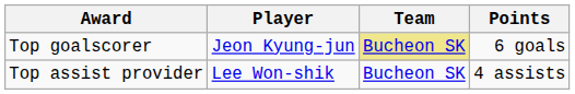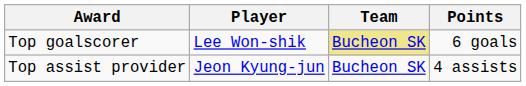 <table class="wikitable">
 <tr>
 <th>Award</th>
 <th>Player</th>
 <th>Team</th>
 <th>Points</th>
 </tr>
 <tr>
 <td>Top goalscorer</td>
-<td> <a href='#'>Jeon Kyung-jun</a></td>
+<td> <a href='#'>Lee Won-shik</a></td>
 <td style="background: khaki;"><a href='#'>Bucheon SK</a></td>
 <td align="right">6 goals</td>
 </tr>
 <tr>
 <td>Top assist provider</td>
-<td> <a href='#'>Lee Won-shik</a></td>
+<td> <a href='#'>Jeon Kyung-jun</a></td>
 <td><a href='#'>Bucheon SK</a></td>
 <td rowspan="2" align="right">4 assists</td>
 </tr>
 </table>
